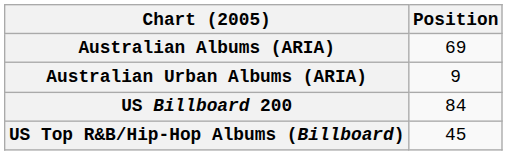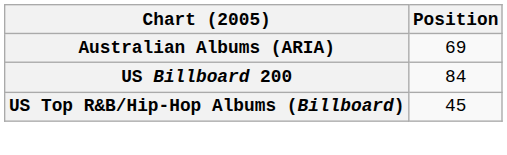 <table class="wikitable sortable plainrowheaders" style="text-align:center">
 <tr>
 <th scope="col">Chart (2005)</th>
 <th scope="col">Position</th>
 </tr>
 <tr>
 <th scope="row">Australian Albums (ARIA)</th>
 <td>69</td>
 </tr>
 <tr>
-<th scope="row">Australian Urban Albums (ARIA)</th>
-<td>9</td>
-</tr>
-<tr>
 <th scope="row">US <em>Billboard</em> 200</th>
 <td>84</td>
 </tr>
 <tr>
 <th scope="row">US Top R&B/Hip-Hop Albums (<em>Billboard</em>)</th>
 <td>45</td>
 </tr>
 </table>
